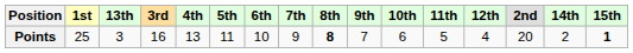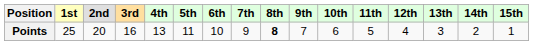 <table class="wikitable" style="font-size:85%; text-align:center;">
 <tr>
 <th>Position</th>
 <td bgcolor="#ffffbf"> <strong>1st</strong> </td>
-<td bgcolor="#dfffdf"> <strong>13th</strong> </td>
+<td bgcolor="#dfdfdf"> <strong>2nd</strong> </td>
 <td bgcolor="#ffdf9f"> <strong>3rd</strong> </td>
 <td bgcolor="#dfffdf"> <strong>4th</strong> </td>
 <td bgcolor="#dfffdf"> <strong>5th</strong> </td>
 <td bgcolor="#dfffdf"> <strong>6th</strong> </td>
 <td bgcolor="#dfffdf"> <strong>7th</strong> </td>
 <td bgcolor="#dfffdf"> <strong>8th</strong> </td>
 <td bgcolor="#dfffdf"> <strong>9th</strong> </td>
 <td bgcolor="#dfffdf"> <strong>10th</strong> </td>
 <td bgcolor="#dfffdf"> <strong>11th</strong> </td>
 <td bgcolor="#dfffdf"> <strong>12th</strong> </td>
-<td bgcolor="#dfdfdf"> <strong>2nd</strong> </td>
+<td bgcolor="#dfffdf"> <strong>13th</strong> </td>
 <td bgcolor="#dfffdf"> <strong>14th</strong> </td>
 <td bgcolor="#dfffdf"> <strong>15th</strong> </td>
 </tr>
 <tr>
 <th>Points</th>
 <td>25</td>
-<td>3</td>
+<td>20</td>
 <td>16</td>
 <td>13</td>
 <td>11</td>
 <td>10</td>
 <td>9</td>
 <td><strong>8</strong></td>
 <td>7</td>
 <td>6</td>
 <td>5</td>
 <td>4</td>
-<td>20</td>
+<td>3</td>
 <td>2</td>
-<td><strong>1</strong></td>
+<td>1</td>
 </tr>
 </table>
